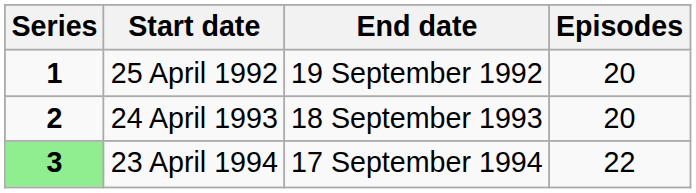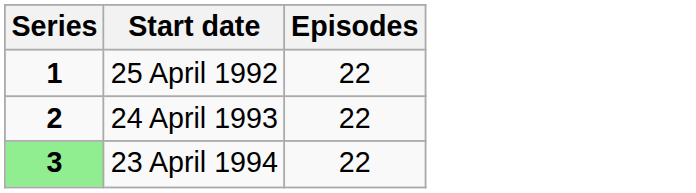 <table class="wikitable" style="text-align:center;">
 <tr>
 <th>Series</th>
 <th>Start date</th>
-<th>End date</th>
 <th>Episodes</th>
 </tr>
 <tr>
 <td><strong>1</strong></td>
 <td>25 April 1992</td>
-<td>19 September 1992</td>
-<td>20</td>
+<td>22</td>
 </tr>
 <tr>
 <td><strong>2</strong></td>
 <td>24 April 1993</td>
-<td>18 September 1993</td>
-<td>20</td>
+<td>22</td>
 </tr>
 <tr>
 <td style="background: lightgreen;"><strong>3</strong></td>
 <td>23 April 1994</td>
-<td>17 September 1994</td>
 <td>22</td>
 </tr>
 </table>
